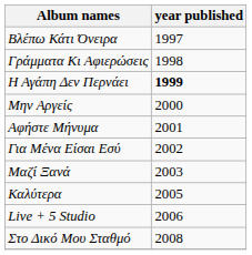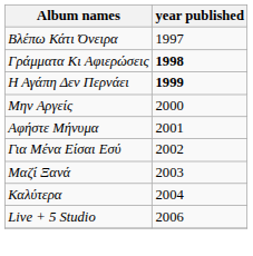 <table class="wikitable" border="1">
 <tr>
 <th>Album names</th>
 <th>year published</th>
 </tr>
 <tr>
 <td><em>Βλέπω Κάτι Όνειρα</em></td>
 <td>1997</td>
 </tr>
 <tr>
 <td><em>Γράμματα Κι Αφιερώσεις</em></td>
-<td>1998</td>
+<td><strong>1998</strong></td>
 </tr>
 <tr>
 <td><em>Η Αγάπη Δεν Περνάει</em></td>
 <td><strong>1999</strong></td>
 </tr>
 <tr>
 <td><em>Μην Αργείς</em></td>
 <td>2000</td>
 </tr>
 <tr>
 <td><em>Αφήστε Μήνυμα</em></td>
 <td>2001</td>
 </tr>
 <tr>
 <td><em>Για Μένα Είσαι Εσύ</em></td>
 <td>2002</td>
 </tr>
 <tr>
 <td><em>Μαζί Ξανά</em></td>
 <td>2003</td>
 </tr>
 <tr>
 <td><em>Καλύτερα</em></td>
-<td>2005</td>
+<td>2004</td>
 </tr>
 <tr>
 <td><em>Live + 5 Studio</em></td>
 <td>2006</td>
 </tr>
 <tr>
-<td><em>Στο Δικό Μου Σταθμό</em></td>
-<td>2008</td>
-</tr>
-<tr>
 </tr>
 </table>
